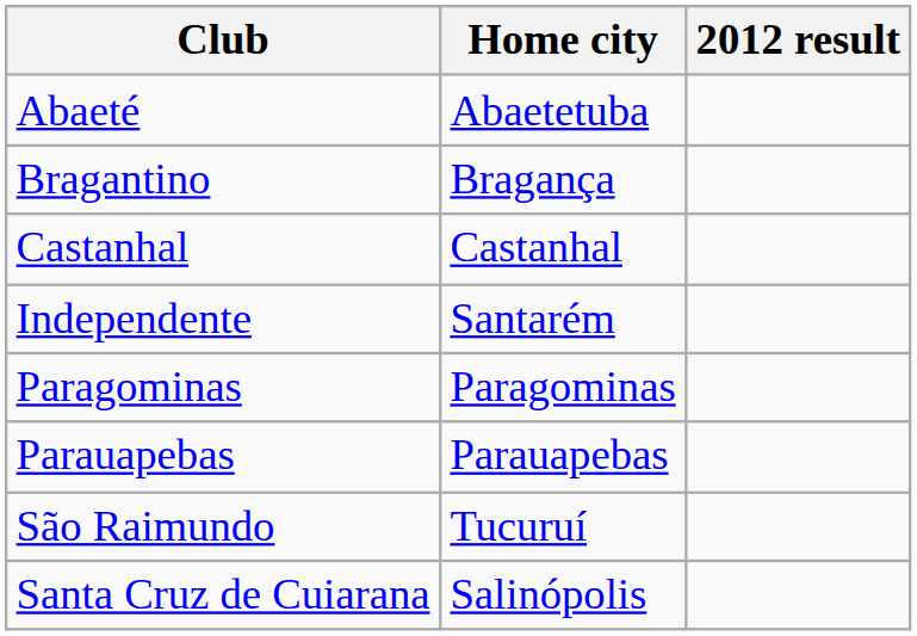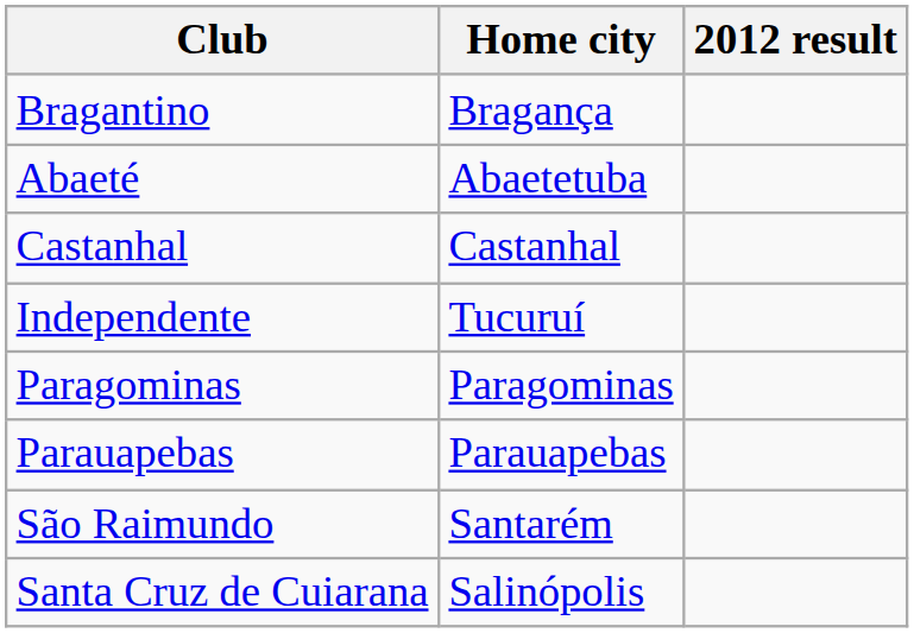 <table class="wikitable sortable">
 <tr>
 <th>Club</th>
 <th>Home city</th>
 <th>2012 result</th>
 </tr>
 <tr>
-<td><a href='#'>Abaeté</a></td>
-<td><a href='#'>Abaetetuba</a></td>
+<td><a href='#'>Bragantino</a></td>
+<td><a href='#'>Bragança</a></td>
 <td></td>
 </tr>
 <tr>
-<td><a href='#'>Bragantino</a></td>
-<td><a href='#'>Bragança</a></td>
+<td><a href='#'>Abaeté</a></td>
+<td><a href='#'>Abaetetuba</a></td>
 <td></td>
 </tr>
 <tr>
 <td><a href='#'>Castanhal</a></td>
 <td><a href='#'>Castanhal</a></td>
 <td></td>
 </tr>
 <tr>
 <td><a href='#'>Independente</a></td>
-<td><a href='#'>Santarém</a></td>
+<td><a href='#'>Tucuruí</a></td>
 <td></td>
 </tr>
 <tr>
 <td><a href='#'>Paragominas</a></td>
 <td><a href='#'>Paragominas</a></td>
 <td></td>
 </tr>
 <tr>
 <td><a href='#'>Parauapebas</a></td>
 <td><a href='#'>Parauapebas</a></td>
 <td></td>
 </tr>
 <tr>
 <td><a href='#'>São Raimundo</a></td>
-<td><a href='#'>Tucuruí</a></td>
+<td><a href='#'>Santarém</a></td>
 <td></td>
 </tr>
 <tr>
 <td><a href='#'>Santa Cruz de Cuiarana</a></td>
 <td><a href='#'>Salinópolis</a></td>
 <td></td>
 </tr>
 </table>
